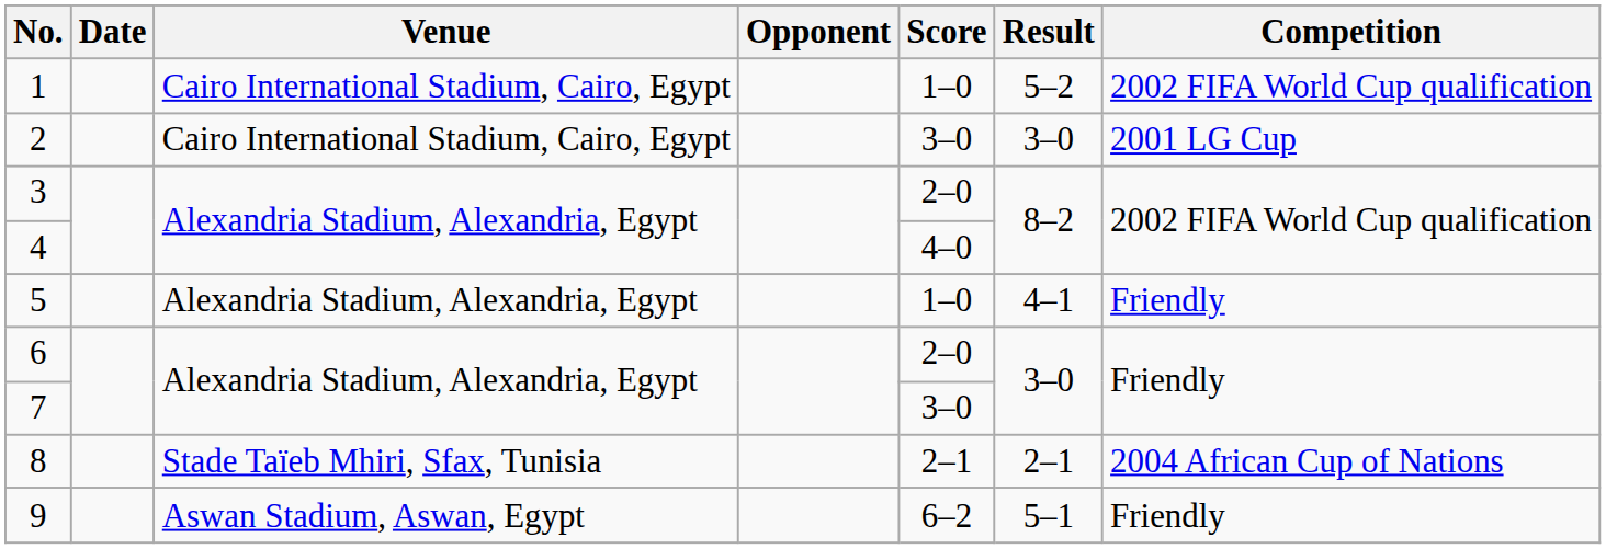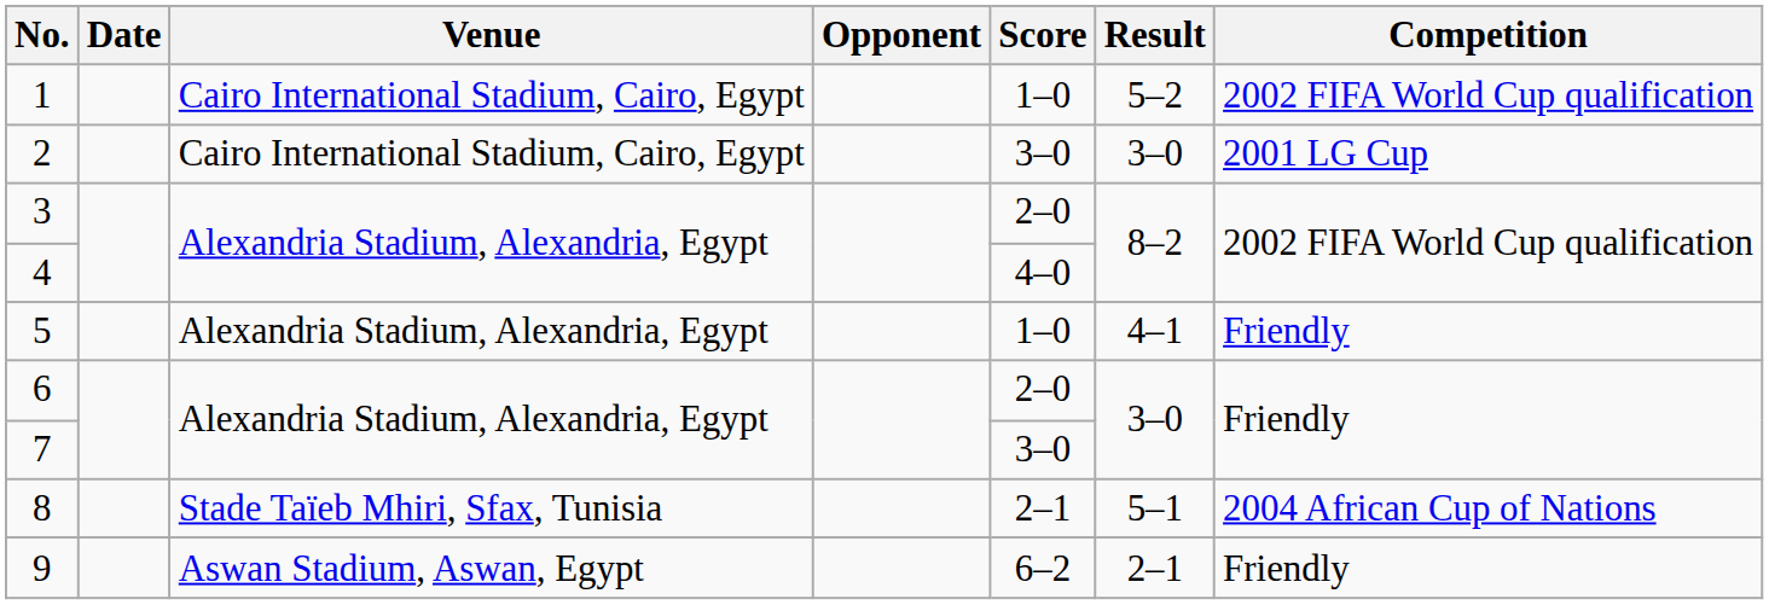 <table class="wikitable sortable">
 <tr>
 <th scope="col">No.</th>
 <th scope="col">Date</th>
 <th scope="col">Venue</th>
 <th scope="col">Opponent</th>
 <th scope="col">Score</th>
 <th scope="col">Result</th>
 <th scope="col">Competition</th>
 </tr>
 <tr>
 <td style="text-align:center">1</td>
 <td></td>
 <td><a href='#'>Cairo International Stadium</a>, <a href='#'>Cairo</a>, Egypt</td>
 <td></td>
 <td style="text-align:center">1–0</td>
 <td style="text-align:center">5–2</td>
 <td><a href='#'>2002 FIFA World Cup qualification</a></td>
 </tr>
 <tr>
 <td style="text-align:center">2</td>
 <td></td>
 <td>Cairo International Stadium, Cairo, Egypt</td>
 <td></td>
 <td style="text-align:center">3–0</td>
 <td style="text-align:center">3–0</td>
 <td><a href='#'>2001 LG Cup</a></td>
 </tr>
 <tr>
 <td style="text-align:center">3</td>
 <td rowspan="2"></td>
 <td rowspan="2"><a href='#'>Alexandria Stadium</a>, <a href='#'>Alexandria</a>, Egypt</td>
 <td rowspan="2"></td>
 <td style="text-align:center">2–0</td>
 <td rowspan="2" style="text-align:center">8–2</td>
 <td rowspan="2">2002 FIFA World Cup qualification</td>
 </tr>
 <tr>
 <td style="text-align:center">4</td>
 <td style="text-align:center">4–0</td>
 </tr>
 <tr>
 <td style="text-align:center">5</td>
 <td></td>
 <td>Alexandria Stadium, Alexandria, Egypt</td>
 <td></td>
 <td style="text-align:center">1–0</td>
 <td style="text-align:center">4–1</td>
 <td><a href='#'>Friendly</a></td>
 </tr>
 <tr>
 <td style="text-align:center">6</td>
 <td rowspan="2"></td>
 <td rowspan="2">Alexandria Stadium, Alexandria, Egypt</td>
 <td rowspan="2"></td>
 <td style="text-align:center">2–0</td>
 <td rowspan="2" style="text-align:center">3–0</td>
 <td rowspan="2">Friendly</td>
 </tr>
 <tr>
 <td style="text-align:center">7</td>
 <td style="text-align:center">3–0</td>
 </tr>
 <tr>
 <td style="text-align:center">8</td>
 <td></td>
 <td><a href='#'>Stade Taïeb Mhiri</a>, <a href='#'>Sfax</a>, Tunisia</td>
 <td></td>
 <td style="text-align:center">2–1</td>
-<td style="text-align:center">2–1</td>
+<td style="text-align:center">5–1</td>
 <td><a href='#'>2004 African Cup of Nations</a></td>
 </tr>
 <tr>
 <td style="text-align:center">9</td>
 <td></td>
 <td><a href='#'>Aswan Stadium</a>, <a href='#'>Aswan</a>, Egypt</td>
 <td></td>
 <td style="text-align:center">6–2</td>
-<td style="text-align:center">5–1</td>
+<td style="text-align:center">2–1</td>
 <td>Friendly</td>
 </tr>
 </table>
